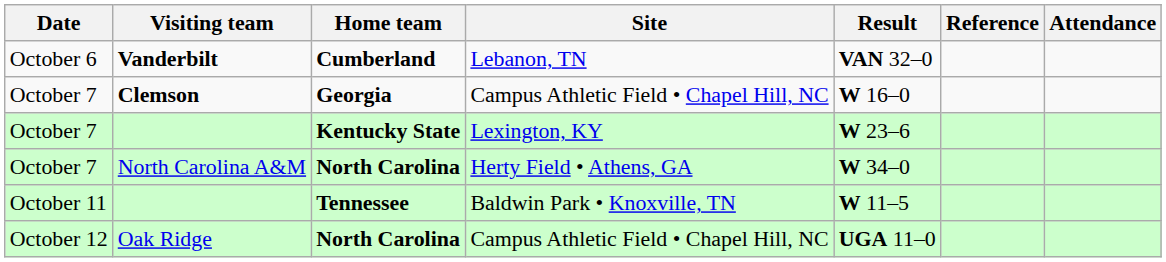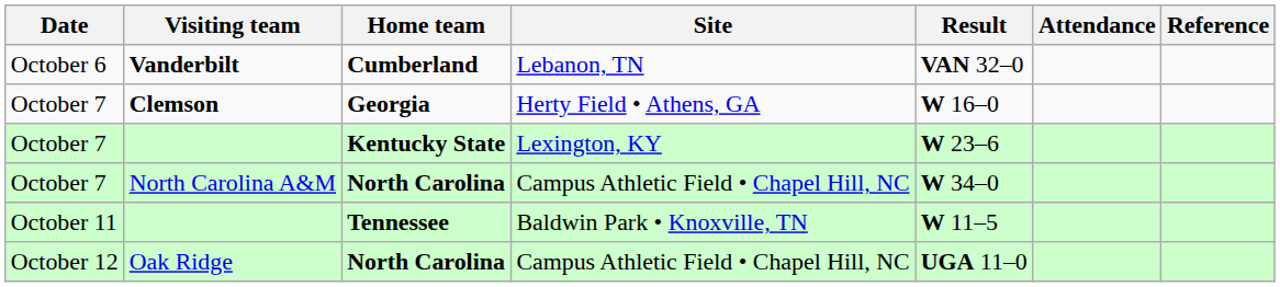 <table class="wikitable" style="font-size:95%;">
 <tr>
 <th>Date</th>
 <th>Visiting team</th>
 <th>Home team</th>
 <th>Site</th>
 <th>Result</th>
+<th>Attendance</th>
 <th class="unsortable">Reference</th>
-<th>Attendance</th>
 </tr>
 <tr bgcolor=>
 <td>October 6</td>
 <td><strong>Vanderbilt</strong></td>
 <td><strong>Cumberland</strong></td>
 <td><a href='#'>Lebanon, TN</a></td>
 <td><strong>VAN</strong> 32–0</td>
 <td></td>
 <td></td>
 </tr>
 <tr bgcolor=>
 <td>October 7</td>
 <td><strong>Clemson</strong></td>
 <td><strong>Georgia</strong></td>
-<td>Campus Athletic Field • <a href='#'>Chapel Hill, NC</a></td>
+<td><a href='#'>Herty Field</a> • <a href='#'>Athens, GA</a></td>
 <td><strong>W</strong> 16–0</td>
 <td></td>
 <td></td>
 </tr>
 <tr bgcolor=ccffcc>
 <td>October 7</td>
 <td></td>
 <td><strong>Kentucky State</strong></td>
 <td><a href='#'>Lexington, KY</a></td>
 <td><strong>W</strong> 23–6</td>
 <td></td>
 <td></td>
 </tr>
 <tr bgcolor=ccffcc>
 <td>October 7</td>
 <td><a href='#'>North Carolina A&M</a></td>
 <td><strong>North Carolina</strong></td>
-<td><a href='#'>Herty Field</a> • <a href='#'>Athens, GA</a></td>
+<td>Campus Athletic Field • <a href='#'>Chapel Hill, NC</a></td>
 <td><strong>W</strong> 34–0</td>
 <td></td>
 <td></td>
 </tr>
 <tr bgcolor=ccffcc>
 <td>October  11</td>
 <td></td>
 <td><strong>Tennessee</strong></td>
 <td>Baldwin Park • <a href='#'>Knoxville, TN</a></td>
 <td><strong>W</strong> 11–5</td>
 <td></td>
 <td></td>
 </tr>
 <tr bgcolor=ccffcc>
 <td>October 12</td>
 <td><a href='#'>Oak Ridge</a></td>
 <td><strong>North Carolina</strong></td>
 <td>Campus Athletic Field • Chapel Hill, NC</td>
 <td><strong>UGA</strong> 11–0</td>
 <td></td>
 <td></td>
 </tr>
 </table>
